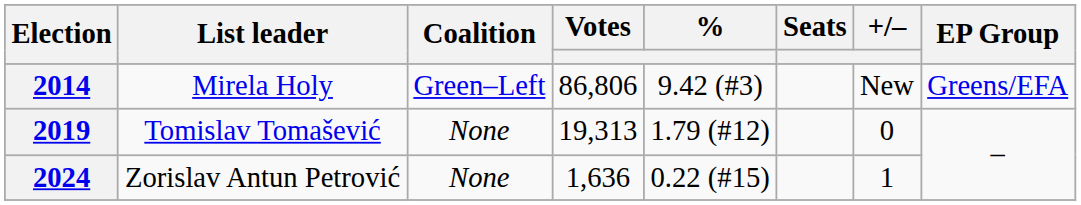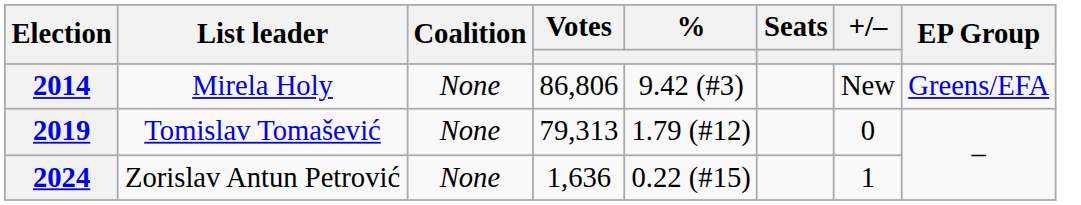 <table class="wikitable" style="text-align:center;">
 <tr>
 <th rowspan=2>Election</th>
 <th rowspan=2>List leader</th>
 <th rowspan=2>Coalition</th>
 <th>Votes</th>
 <th>%</th>
 <th>Seats</th>
 <th>+/–</th>
 <th rowspan=2>EP Group</th>
 </tr>
 <tr>
 <th colspan=2></th>
 <th colspan=2></th>
 </tr>
 <tr>
 <th><a href='#'>2014</a></th>
 <td><a href='#'>Mirela Holy</a></td>
-<td><a href='#'>Green–Left</a></td>
+<td><em>None</em></td>
 <td>86,806</td>
 <td>9.42 (#3)</td>
 <td></td>
 <td>New</td>
 <td><a href='#'>Greens/EFA</a></td>
 </tr>
 <tr>
 <th><a href='#'>2019</a></th>
 <td><a href='#'>Tomislav Tomašević</a></td>
 <td><em>None</em></td>
-<td>19,313</td>
+<td>79,313</td>
 <td>1.79 (#12)</td>
 <td></td>
 <td> 0</td>
 <td rowspan=2>–</td>
 </tr>
 <tr>
 <th><a href='#'>2024</a></th>
 <td>Zorislav Antun Petrović</td>
 <td><em>None</em></td>
 <td>1,636</td>
 <td>0.22 (#15)</td>
 <td></td>
 <td> 1</td>
 </tr>
 </table>
